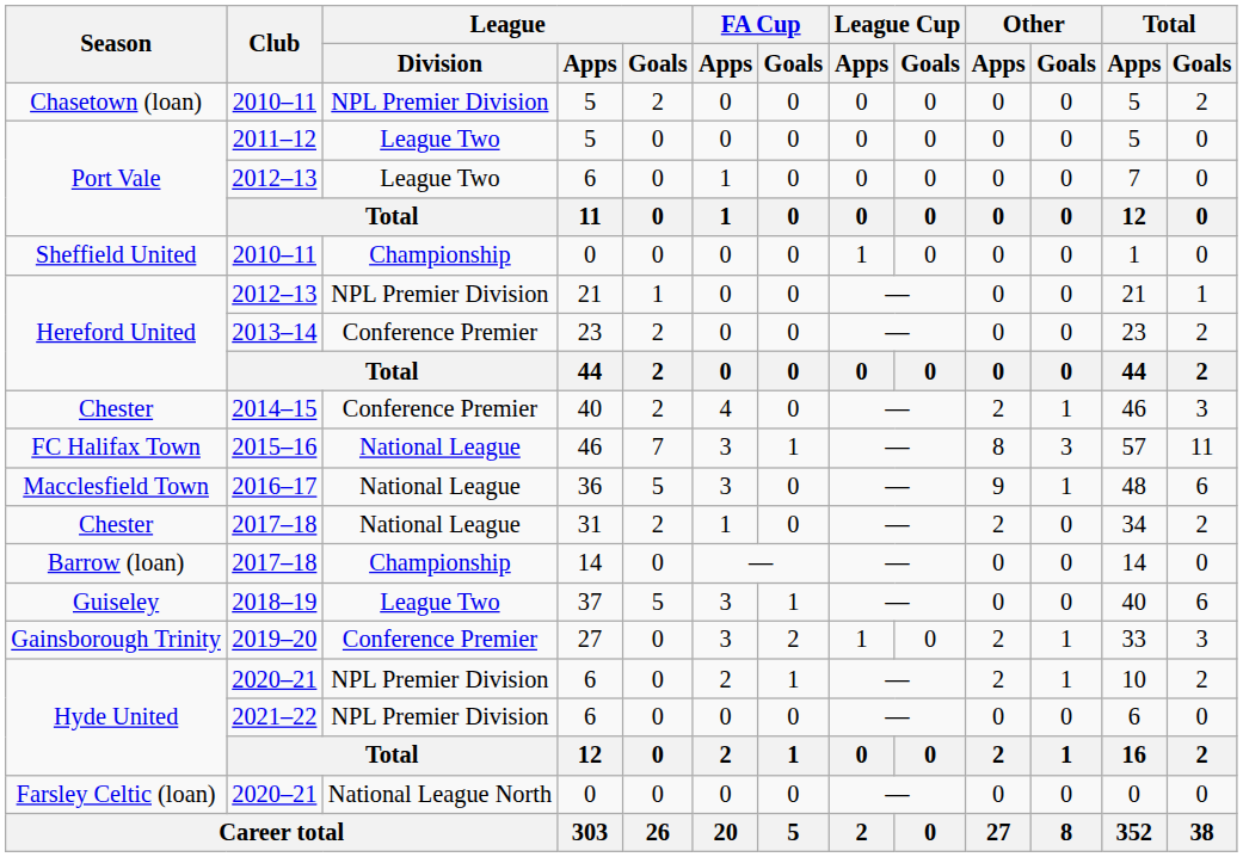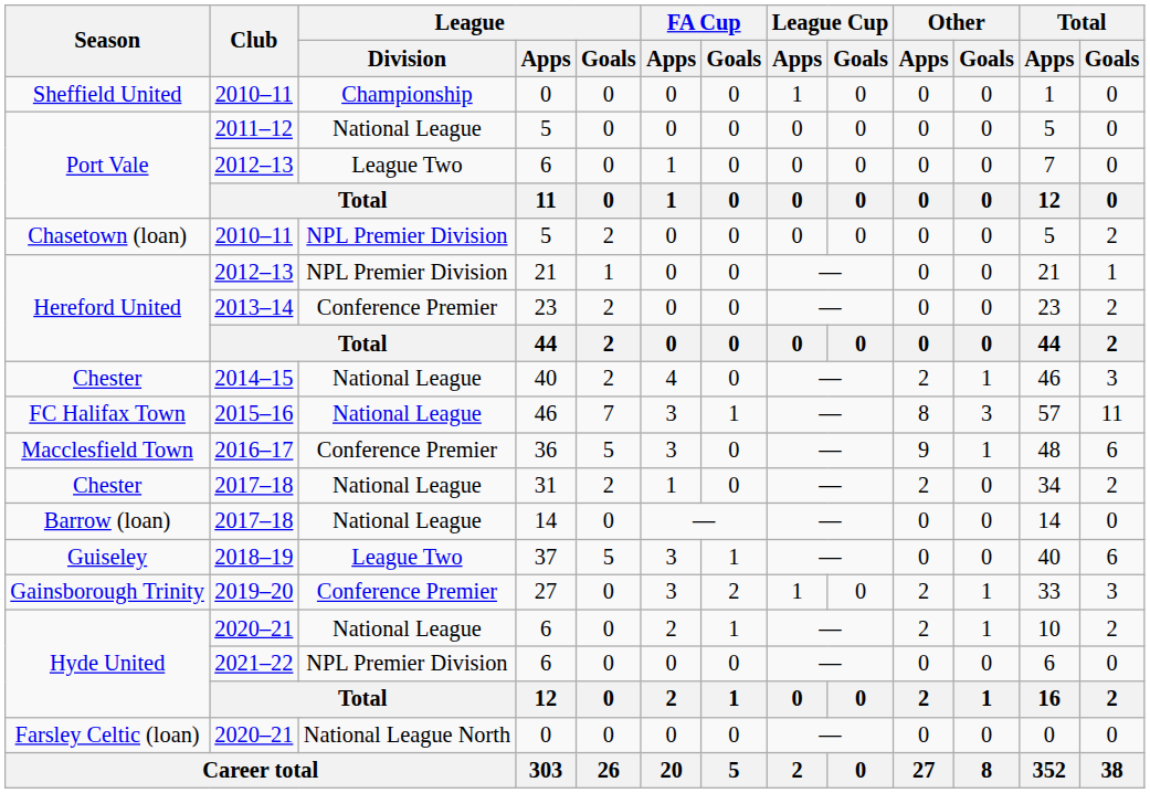 <table class="wikitable" style="text-align:center">
 <tr>
 <th rowspan="2">Season</th>
 <th rowspan="2">Club</th>
 <th colspan="3">League</th>
 <th colspan="2"><a href='#'>FA Cup</a></th>
 <th colspan="2">League Cup</th>
 <th colspan="2">Other</th>
 <th colspan="2">Total</th>
 </tr>
 <tr>
 <th>Division</th>
 <th>Apps</th>
 <th>Goals</th>
 <th>Apps</th>
 <th>Goals</th>
 <th>Apps</th>
 <th>Goals</th>
 <th>Apps</th>
 <th>Goals</th>
 <th>Apps</th>
 <th>Goals</th>
 </tr>
 <tr>
-<td><a href='#'>Chasetown</a> (loan)</td>
+<td><a href='#'>Sheffield United</a></td>
 <td><a href='#'>2010–11</a></td>
-<td><a href='#'>NPL Premier Division</a></td>
-<td>5</td>
-<td>2</td>
+<td><a href='#'>Championship</a></td>
 <td>0</td>
 <td>0</td>
 <td>0</td>
 <td>0</td>
+<td>1</td>
 <td>0</td>
 <td>0</td>
-<td>5</td>
-<td>2</td>
+<td>0</td>
+<td>1</td>
+<td>0</td>
 </tr>
 <tr>
 <td rowspan="3"><a href='#'>Port Vale</a></td>
 <td><a href='#'>2011–12</a></td>
-<td><a href='#'>League Two</a></td>
+<td>National League</td>
 <td>5</td>
 <td>0</td>
 <td>0</td>
 <td>0</td>
 <td>0</td>
 <td>0</td>
 <td>0</td>
 <td>0</td>
 <td>5</td>
 <td>0</td>
 </tr>
 <tr>
 <td><a href='#'>2012–13</a></td>
 <td>League Two</td>
 <td>6</td>
 <td>0</td>
 <td>1</td>
 <td>0</td>
 <td>0</td>
 <td>0</td>
 <td>0</td>
 <td>0</td>
 <td>7</td>
 <td>0</td>
 </tr>
 <tr>
 <th colspan="2">Total</th>
 <th>11</th>
 <th>0</th>
 <th>1</th>
 <th>0</th>
 <th>0</th>
 <th>0</th>
 <th>0</th>
 <th>0</th>
 <th>12</th>
 <th>0</th>
 </tr>
 <tr>
-<td><a href='#'>Sheffield United</a></td>
+<td><a href='#'>Chasetown</a> (loan)</td>
 <td><a href='#'>2010–11</a></td>
-<td><a href='#'>Championship</a></td>
+<td><a href='#'>NPL Premier Division</a></td>
+<td>5</td>
+<td>2</td>
 <td>0</td>
 <td>0</td>
 <td>0</td>
 <td>0</td>
-<td>1</td>
 <td>0</td>
 <td>0</td>
-<td>0</td>
-<td>1</td>
-<td>0</td>
+<td>5</td>
+<td>2</td>
 </tr>
 <tr>
 <td rowspan="3"><a href='#'>Hereford United</a></td>
 <td><a href='#'>2012–13</a></td>
 <td>NPL Premier Division</td>
 <td>21</td>
 <td>1</td>
 <td>0</td>
 <td>0</td>
 <td colspan="2">—</td>
 <td>0</td>
 <td>0</td>
 <td>21</td>
 <td>1</td>
 </tr>
 <tr>
 <td><a href='#'>2013–14</a></td>
 <td>Conference Premier</td>
 <td>23</td>
 <td>2</td>
 <td>0</td>
 <td>0</td>
 <td colspan="2">—</td>
 <td>0</td>
 <td>0</td>
 <td>23</td>
 <td>2</td>
 </tr>
 <tr>
 <th colspan="2">Total</th>
 <th>44</th>
 <th>2</th>
 <th>0</th>
 <th>0</th>
 <th>0</th>
 <th>0</th>
 <th>0</th>
 <th>0</th>
 <th>44</th>
 <th>2</th>
 </tr>
 <tr>
 <td><a href='#'>Chester</a></td>
 <td><a href='#'>2014–15</a></td>
-<td>Conference Premier</td>
+<td>National League</td>
 <td>40</td>
 <td>2</td>
 <td>4</td>
 <td>0</td>
 <td colspan="2">—</td>
 <td>2</td>
 <td>1</td>
 <td>46</td>
 <td>3</td>
 </tr>
 <tr>
 <td><a href='#'>FC Halifax Town</a></td>
 <td><a href='#'>2015–16</a></td>
 <td><a href='#'>National League</a></td>
 <td>46</td>
 <td>7</td>
 <td>3</td>
 <td>1</td>
 <td colspan="2">—</td>
 <td>8</td>
 <td>3</td>
 <td>57</td>
 <td>11</td>
 </tr>
 <tr>
 <td><a href='#'>Macclesfield Town</a></td>
 <td><a href='#'>2016–17</a></td>
-<td>National League</td>
+<td>Conference Premier</td>
 <td>36</td>
 <td>5</td>
 <td>3</td>
 <td>0</td>
 <td colspan="2">—</td>
 <td>9</td>
 <td>1</td>
 <td>48</td>
 <td>6</td>
 </tr>
 <tr>
 <td><a href='#'>Chester</a></td>
 <td><a href='#'>2017–18</a></td>
 <td>National League</td>
 <td>31</td>
 <td>2</td>
 <td>1</td>
 <td>0</td>
 <td colspan="2">—</td>
 <td>2</td>
 <td>0</td>
 <td>34</td>
 <td>2</td>
 </tr>
 <tr>
 <td><a href='#'>Barrow</a> (loan)</td>
 <td><a href='#'>2017–18</a></td>
-<td><a href='#'>Championship</a></td>
+<td>National League</td>
 <td>14</td>
 <td>0</td>
 <td colspan="2">—</td>
 <td colspan="2">—</td>
 <td>0</td>
 <td>0</td>
 <td>14</td>
 <td>0</td>
 </tr>
 <tr>
 <td><a href='#'>Guiseley</a></td>
 <td><a href='#'>2018–19</a></td>
 <td><a href='#'>League Two</a></td>
 <td>37</td>
 <td>5</td>
 <td>3</td>
 <td>1</td>
 <td colspan="2">—</td>
 <td>0</td>
 <td>0</td>
 <td>40</td>
 <td>6</td>
 </tr>
 <tr>
 <td><a href='#'>Gainsborough Trinity</a></td>
 <td><a href='#'>2019–20</a></td>
 <td><a href='#'>Conference Premier</a></td>
 <td>27</td>
 <td>0</td>
 <td>3</td>
 <td>2</td>
 <td>1</td>
 <td>0</td>
 <td>2</td>
 <td>1</td>
 <td>33</td>
 <td>3</td>
 </tr>
 <tr>
 <td rowspan="3"><a href='#'>Hyde United</a></td>
 <td><a href='#'>2020–21</a></td>
-<td>NPL Premier Division</td>
+<td>National League</td>
 <td>6</td>
 <td>0</td>
 <td>2</td>
 <td>1</td>
 <td colspan="2">—</td>
 <td>2</td>
 <td>1</td>
 <td>10</td>
 <td>2</td>
 </tr>
 <tr>
 <td><a href='#'>2021–22</a></td>
 <td>NPL Premier Division</td>
 <td>6</td>
 <td>0</td>
 <td>0</td>
 <td>0</td>
 <td colspan="2">—</td>
 <td>0</td>
 <td>0</td>
 <td>6</td>
 <td>0</td>
 </tr>
 <tr>
 <th colspan="2">Total</th>
 <th>12</th>
 <th>0</th>
 <th>2</th>
 <th>1</th>
 <th>0</th>
 <th>0</th>
 <th>2</th>
 <th>1</th>
 <th>16</th>
 <th>2</th>
 </tr>
 <tr>
 <td><a href='#'>Farsley Celtic</a> (loan)</td>
 <td><a href='#'>2020–21</a></td>
 <td>National League North</td>
 <td>0</td>
 <td>0</td>
 <td>0</td>
 <td>0</td>
 <td colspan="2">—</td>
 <td>0</td>
 <td>0</td>
 <td>0</td>
 <td>0</td>
 </tr>
 <tr>
 <th colspan="3">Career total</th>
 <th>303</th>
 <th>26</th>
 <th>20</th>
 <th>5</th>
 <th>2</th>
 <th>0</th>
 <th>27</th>
 <th>8</th>
 <th>352</th>
 <th>38</th>
 </tr>
 </table>
